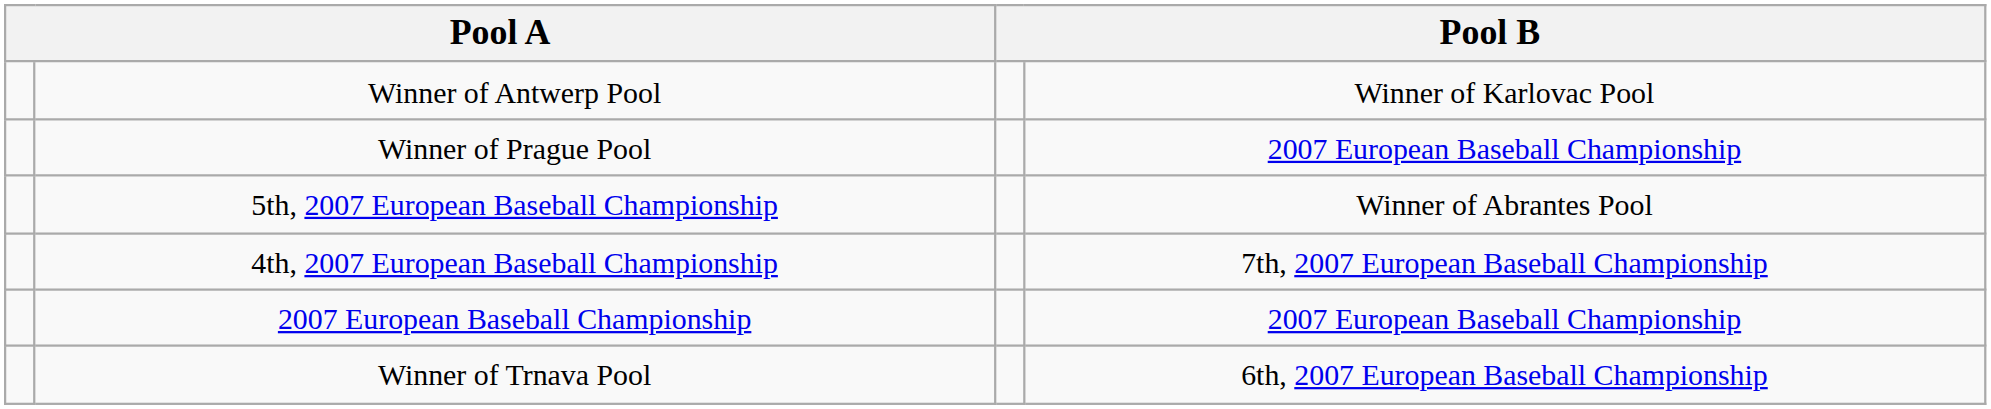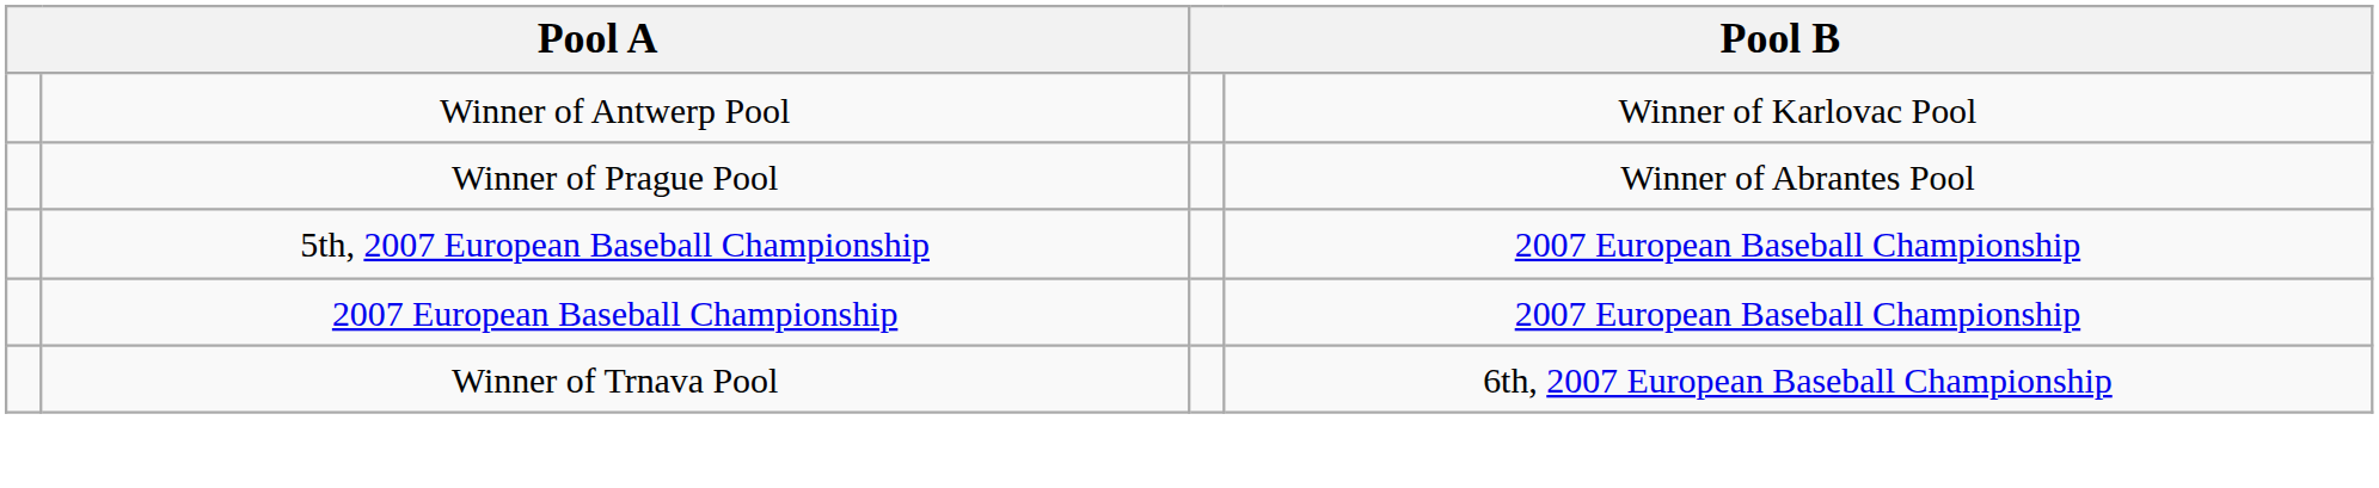 <table class="wikitable" width=70%>
 <tr>
 <th colspan=2>Pool A</th>
 <th colspan=2>Pool B</th>
 </tr>
 <tr align=center>
 <td></td>
 <td><small>Winner of Antwerp Pool</small></td>
 <td></td>
 <td><small>Winner of Karlovac Pool</small></td>
 </tr>
 <tr align=center>
 <td></td>
 <td><small>Winner of Prague Pool</small></td>
 <td></td>
-<td><small> <a href='#'>2007 European Baseball Championship</a></small></td>
+<td><small>Winner of Abrantes Pool</small></td>
 </tr>
 <tr align=center>
 <td></td>
 <td><small>5th, <a href='#'>2007 European Baseball Championship</a></small></td>
 <td></td>
-<td><small>Winner of Abrantes Pool</small></td>
-</tr>
-<tr align=center>
-<td></td>
-<td><small>4th, <a href='#'>2007 European Baseball Championship</a></small></td>
-<td></td>
-<td><small>7th, <a href='#'>2007 European Baseball Championship</a></small></td>
+<td><small> <a href='#'>2007 European Baseball Championship</a></small></td>
 </tr>
 <tr align=center>
 <td></td>
 <td><small> <a href='#'>2007 European Baseball Championship</a></small></td>
 <td></td>
 <td><small> <a href='#'>2007 European Baseball Championship</a></small></td>
 </tr>
 <tr align=center>
 <td></td>
 <td><small>Winner of Trnava Pool</small></td>
 <td></td>
 <td><small>6th, <a href='#'>2007 European Baseball Championship</a></small></td>
 </tr>
 </table>
